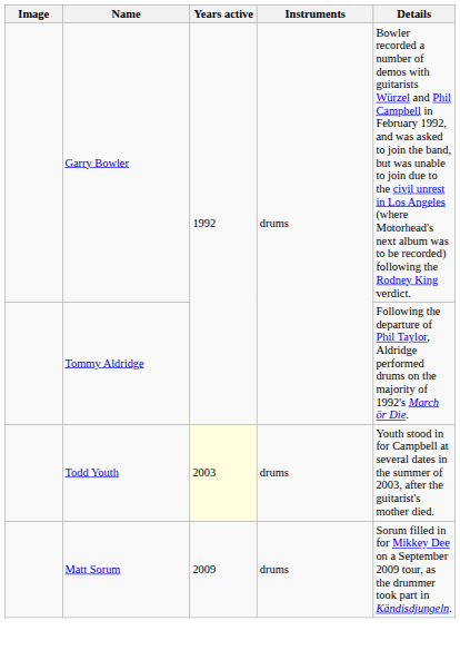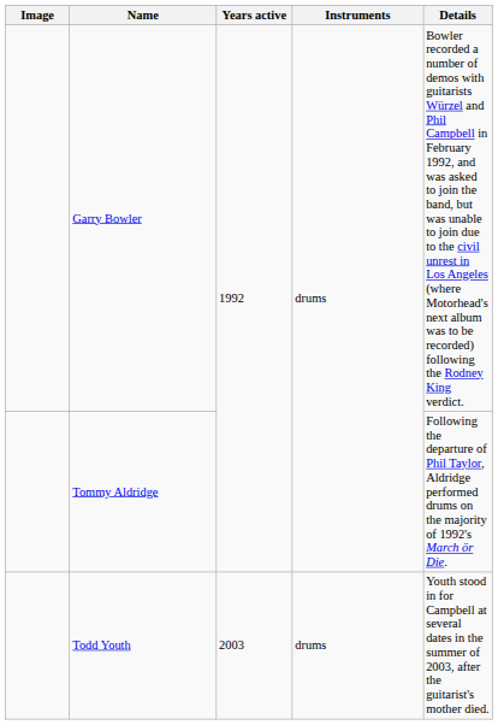 <table class="wikitable" border="1" width=100%>
 <tr>
 <th width="75">Image</th>
 <th width="180">Name</th>
 <th width="90">Years active</th>
 <th width="160">Instruments</th>
 <th>Details</th>
 </tr>
 <tr>
 <td></td>
 <td><a href='#'>Garry Bowler</a></td>
 <td rowspan="2">1992 </td>
 <td rowspan="2">drums</td>
 <td>Bowler recorded a number of demos with guitarists <a href='#'>Würzel</a> and <a href='#'>Phil Campbell</a> in February 1992, and was asked to join the band, but was unable to join due to the <a href='#'>civil unrest in Los Angeles</a> (where Motorhead's next album was to be recorded) following the <a href='#'>Rodney King</a> verdict.</td>
 </tr>
 <tr>
 <td></td>
 <td><a href='#'>Tommy Aldridge</a></td>
 <td>Following the departure of <a href='#'>Phil Taylor</a>, Aldridge performed drums on the majority of 1992's <em><a href='#'>March ör Die</a></em>.</td>
 </tr>
 <tr>
 <td></td>
 <td><a href='#'>Todd Youth</a></td>
-<td style="background: lightyellow;">2003 </td>
+<td>2003 </td>
 <td>drums</td>
 <td>Youth stood in for Campbell at several dates in the summer of 2003, after the guitarist's mother died.</td>
 </tr>
-<tr>
-<td></td>
-<td><a href='#'>Matt Sorum</a></td>
-<td>2009 </td>
-<td>drums</td>
-<td>Sorum filled in for <a href='#'>Mikkey Dee</a> on a September 2009 tour, as the drummer took part in <em><a href='#'>Kändisdjungeln</a></em>.</td>
-</tr>
 </table>
